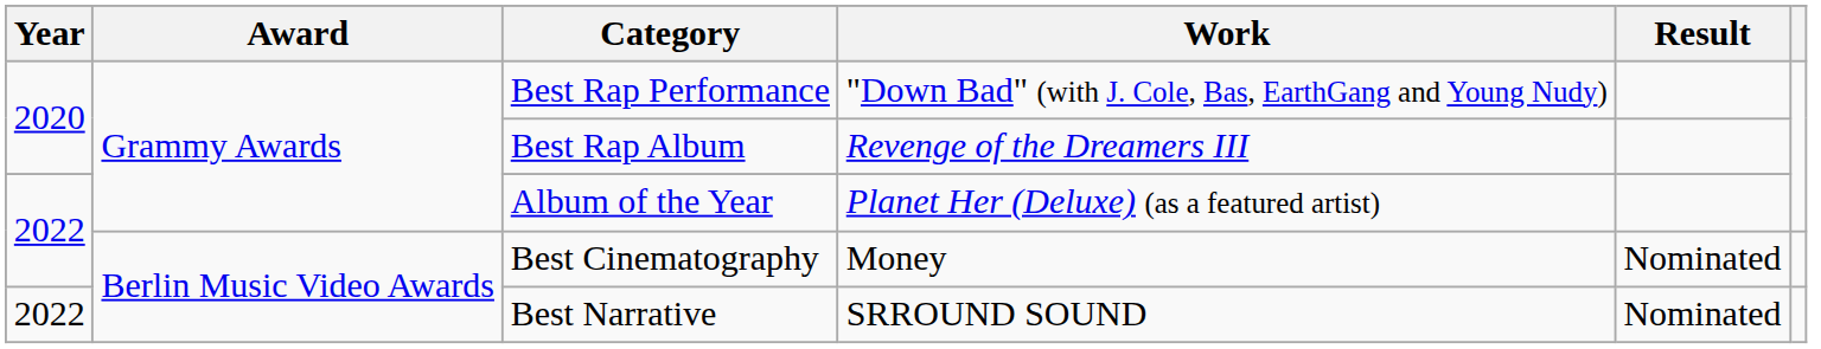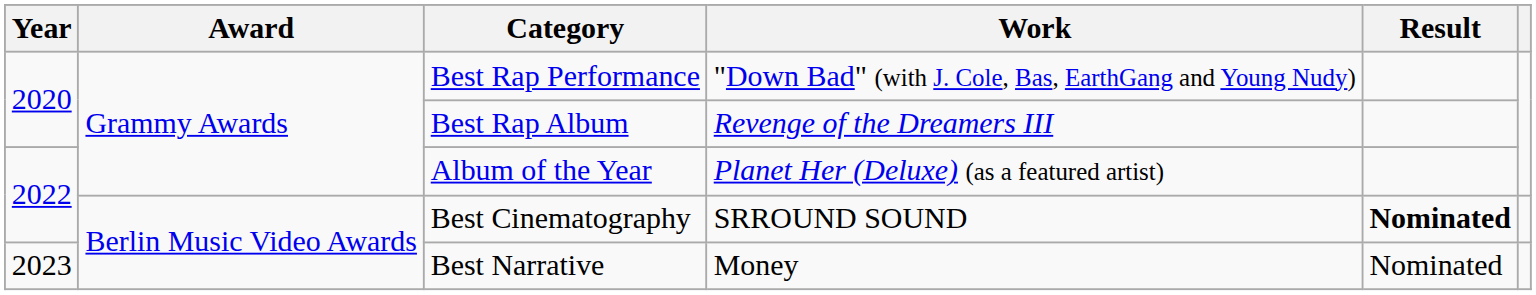 <table class="wikitable">
 <tr>
 <th scope="col">Year</th>
 <th scope="col">Award</th>
 <th>Category</th>
 <th scope="col">Work</th>
 <th scope="col">Result</th>
 <th scope="col"></th>
 </tr>
 <tr>
 <td rowspan="2"><a href='#'>2020</a></td>
 <td rowspan="3"><a href='#'>Grammy Awards</a></td>
 <td><a href='#'>Best Rap Performance</a></td>
 <td>"<a href='#'>Down Bad</a>" <small>(with <a href='#'>J. Cole</a>, <a href='#'>Bas</a>, <a href='#'>EarthGang</a> and <a href='#'>Young Nudy</a>)</small></td>
 <td></td>
 <td rowspan="3"></td>
 </tr>
 <tr>
 <td><a href='#'>Best Rap Album</a></td>
 <td><em><a href='#'>Revenge of the Dreamers III</a></em></td>
 <td></td>
 </tr>
 <tr>
 <td rowspan="2"><a href='#'>2022</a></td>
 <td><a href='#'>Album of the Year</a></td>
 <td><em><a href='#'>Planet Her (Deluxe)</a></em> <small>(as a featured artist)</small></td>
 <td></td>
 </tr>
 <tr>
 <td rowspan="2"><a href='#'>Berlin Music Video Awards</a></td>
 <td>Best Cinematography</td>
+<td>SRROUND SOUND</td>
+<td><strong>Nominated</strong></td>
+<td></td>
+</tr>
+<tr>
+<td>2023</td>
+<td>Best Narrative</td>
 <td>Money</td>
 <td>Nominated</td>
 <td></td>
 </tr>
-<tr>
-<td>2022</td>
-<td>Best Narrative</td>
-<td>SRROUND SOUND</td>
-<td>Nominated</td>
-<td></td>
-</tr>
 </table>
